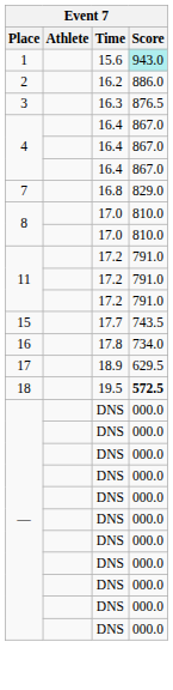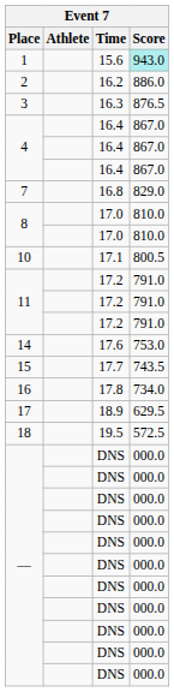 <table class=wikitable style="text-align:center">
 <tr>
 <th colspan=4><strong>Event 7</strong></th>
 </tr>
 <tr>
 <th>Place</th>
 <th>Athlete</th>
 <th>Time</th>
 <th>Score</th>
 </tr>
 <tr>
 <td>1</td>
 <td align=left></td>
 <td>15.6</td>
 <td style="background: paleturquoise;">943.0</td>
 </tr>
 <tr>
 <td>2</td>
 <td align=left></td>
 <td>16.2</td>
 <td>886.0</td>
 </tr>
 <tr>
 <td>3</td>
 <td align=left></td>
 <td>16.3</td>
 <td>876.5</td>
 </tr>
 <tr>
 <td rowspan=3>4</td>
 <td align=left></td>
 <td>16.4</td>
 <td>867.0</td>
 </tr>
 <tr>
 <td align=left></td>
 <td>16.4</td>
 <td>867.0</td>
 </tr>
 <tr>
 <td align=left></td>
 <td>16.4</td>
 <td>867.0</td>
 </tr>
 <tr>
 <td>7</td>
 <td align=left></td>
 <td>16.8</td>
 <td>829.0</td>
 </tr>
 <tr>
 <td rowspan=2>8</td>
 <td align=left></td>
 <td>17.0</td>
 <td>810.0</td>
 </tr>
 <tr>
 <td align=left></td>
 <td>17.0</td>
 <td>810.0</td>
 </tr>
 <tr>
+<td>10</td>
+<td align=left></td>
+<td>17.1</td>
+<td>800.5</td>
+</tr>
+<tr>
 <td rowspan=3>11</td>
 <td align=left></td>
 <td>17.2</td>
 <td>791.0</td>
 </tr>
 <tr>
 <td align=left></td>
 <td>17.2</td>
 <td>791.0</td>
 </tr>
 <tr>
 <td align=left></td>
 <td>17.2</td>
 <td>791.0</td>
+</tr>
+<tr>
+<td>14</td>
+<td align=left></td>
+<td>17.6</td>
+<td>753.0</td>
 </tr>
 <tr>
 <td>15</td>
 <td align=left></td>
 <td>17.7</td>
 <td>743.5</td>
 </tr>
 <tr>
 <td>16</td>
 <td align=left></td>
 <td>17.8</td>
 <td>734.0</td>
 </tr>
 <tr>
 <td>17</td>
 <td align=left></td>
 <td>18.9</td>
 <td>629.5</td>
 </tr>
 <tr>
 <td>18</td>
 <td align=left></td>
 <td>19.5</td>
-<td><strong>572.5</strong></td>
+<td>572.5</td>
 </tr>
 <tr>
 <td rowspan=11>—</td>
 <td align=left></td>
 <td>DNS</td>
 <td>000.0</td>
 </tr>
 <tr>
 <td align=left></td>
 <td>DNS</td>
 <td>000.0</td>
 </tr>
 <tr>
 <td align=left></td>
 <td>DNS</td>
 <td>000.0</td>
 </tr>
 <tr>
 <td align=left></td>
 <td>DNS</td>
 <td>000.0</td>
 </tr>
 <tr>
 <td align=left></td>
 <td>DNS</td>
 <td>000.0</td>
 </tr>
 <tr>
 <td align=left></td>
 <td>DNS</td>
 <td>000.0</td>
 </tr>
 <tr>
 <td align=left></td>
 <td>DNS</td>
 <td>000.0</td>
 </tr>
 <tr>
 <td align=left></td>
 <td>DNS</td>
 <td>000.0</td>
 </tr>
 <tr>
 <td align=left></td>
 <td>DNS</td>
 <td>000.0</td>
 </tr>
 <tr>
 <td align=left></td>
 <td>DNS</td>
 <td>000.0</td>
 </tr>
 <tr>
 <td align=left></td>
 <td>DNS</td>
 <td>000.0</td>
 </tr>
 </table>
